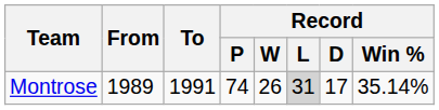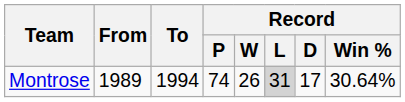 <table class="wikitable">
 <tr>
 <th rowspan="2">Team</th>
 <th rowspan="2">From</th>
 <th rowspan="2">To</th>
 <th colspan="5">Record</th>
 </tr>
 <tr>
 <th>P</th>
 <th>W</th>
 <th>L</th>
 <th>D</th>
 <th>Win %</th>
 </tr>
 <tr>
 <td><a href='#'>Montrose</a></td>
 <td>1989</td>
-<td>1991</td>
+<td>1994</td>
 <td>74</td>
 <td>26</td>
 <td style="background: lightgrey;">31</td>
 <td>17</td>
-<td>35.14%</td>
+<td>30.64%</td>
 </tr>
 </table>
